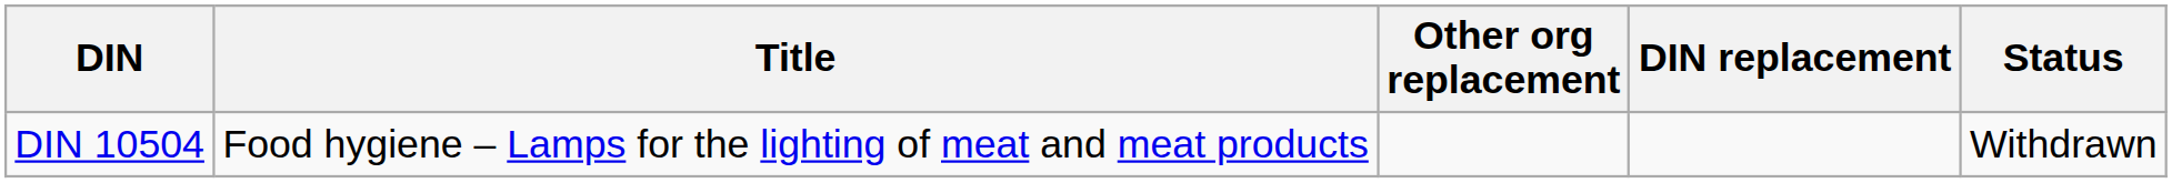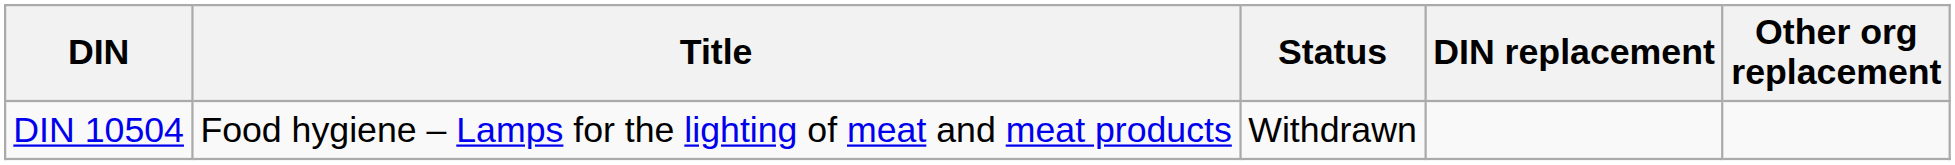 <table class="wikitable sortable">
 <tr>
 <th>DIN</th>
 <th>Title</th>
+<th>Status</th>
+<th>DIN replacement</th>
 <th>Other org<br>replacement</th>
-<th>DIN replacement</th>
-<th>Status</th>
 </tr>
 <tr>
 <td><a href='#'>DIN 10504</a></td>
 <td>Food hygiene – <a href='#'>Lamps</a> for the <a href='#'>lighting</a> of <a href='#'>meat</a> and <a href='#'>meat products</a></td>
+<td>Withdrawn</td>
 <td></td>
 <td></td>
-<td>Withdrawn</td>
 </tr>
 </table>
